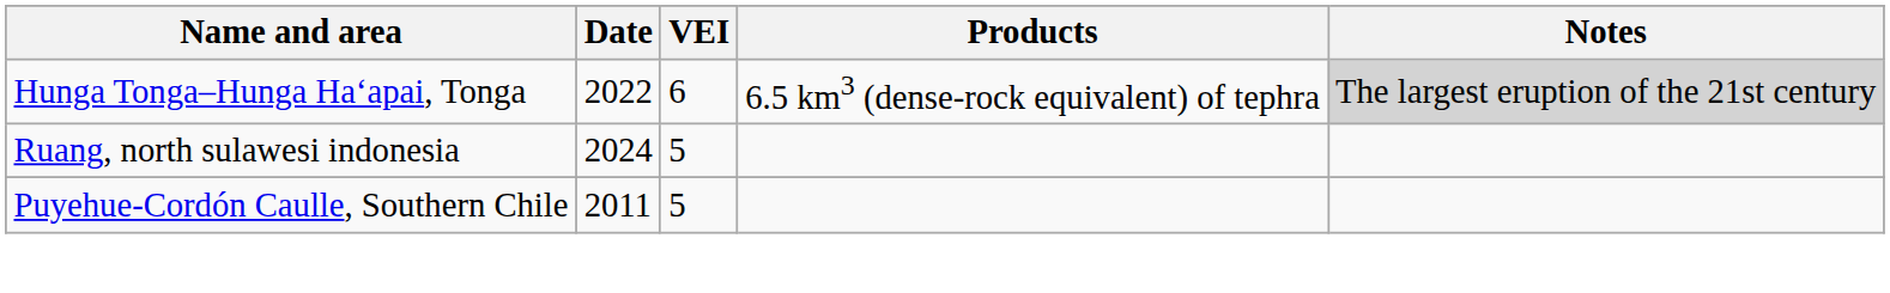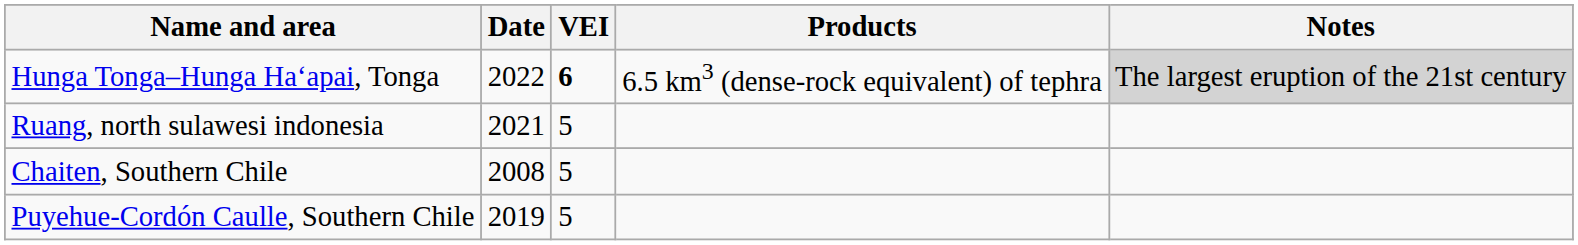 <table class="sortable wikitable">
 <tr>
 <th scope="col">Name and area</th>
 <th scope="col">Date</th>
 <th scope="col">VEI</th>
 <th scope="col">Products</th>
 <th scope="col" class="unsortable">Notes</th>
 </tr>
 <tr>
 <td><a href='#'>Hunga Tonga–Hunga Haʻapai</a>, Tonga</td>
 <td>2022</td>
-<td>6</td>
+<td><strong>6</strong></td>
 <td>6.5 km<sup>3</sup> (dense-rock equivalent) of tephra</td>
 <td style="background: lightgrey;">The largest eruption of the 21st century</td>
 </tr>
 <tr>
 <td><a href='#'>Ruang</a>, north sulawesi indonesia</td>
-<td>2024</td>
+<td>2021</td>
+<td>5</td>
+<td></td>
+<td></td>
+</tr>
+<tr>
+<td><a href='#'>Chaiten</a>, Southern Chile</td>
+<td>2008</td>
 <td>5</td>
 <td></td>
 <td></td>
 </tr>
 <tr>
 <td><a href='#'>Puyehue-Cordón Caulle</a>, Southern Chile</td>
-<td>2011</td>
+<td>2019</td>
 <td>5</td>
 <td></td>
 </tr>
 </table>
